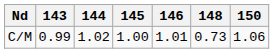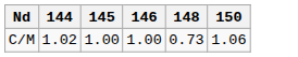 <table class="wikitable">
 <tr>
 <th>Nd</th>
-<th>143</th>
 <th>144</th>
 <th>145</th>
 <th>146</th>
 <th>148</th>
 <th>150</th>
 </tr>
 <tr>
 <td>C/M</td>
-<td>0.99</td>
 <td>1.02</td>
 <td>1.00</td>
-<td>1.01</td>
+<td>1.00</td>
 <td>0.73</td>
 <td>1.06</td>
 </tr>
 </table>
